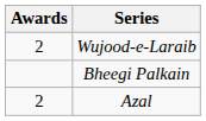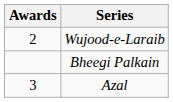 <table class="wikitable" style="text-align:center;">
 <tr>
 <th scope="col" style="width:55px;">Awards</th>
 <th scope="col">Series</th>
 </tr>
 <tr>
 <td>2</td>
 <td><em>Wujood-e-Laraib</em></td>
 </tr>
 <tr>
 <td></td>
 <td><em>Bheegi Palkain</em></td>
 </tr>
 <tr>
-<td>2</td>
+<td>3</td>
 <td><em>Azal</em></td>
 </tr>
 </table>
